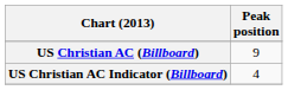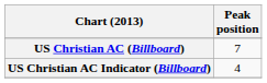 <table class="wikitable sortable plainrowheaders" style="text-align:center">
 <tr>
 <th scope="col">Chart (2013)</th>
 <th scope="col">Peak<br>position</th>
 </tr>
 <tr>
 </tr>
 <tr>
 </tr>
 <tr>
 <th scope="row">US <a href='#'>Christian AC</a> (<em><a href='#'>Billboard</a></em>)</th>
-<td>9</td>
+<td>7</td>
 </tr>
 <tr>
 <th scope="row">US Christian AC Indicator (<em><a href='#'>Billboard</a></em>)</th>
 <td>4</td>
 </tr>
 <tr>
 </tr>
 </table>
